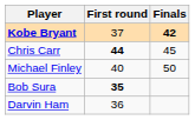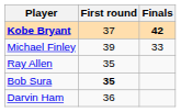 <table class="wikitable">
 <tr>
 <th>Player</th>
 <th>First round</th>
 <th>Finals</th>
 </tr>
 <tr style="background:#ffdead; text-align:center;">
 <td align=left><strong><a href='#'>Kobe Bryant</a></strong> </td>
 <td>37</td>
 <td><strong>42</strong></td>
 </tr>
 <tr align=center>
-<td align=left><a href='#'>Chris Carr</a> </td>
-<td><strong>44</strong></td>
-<td>45</td>
+<td align=left><a href='#'>Michael Finley</a> </td>
+<td>39</td>
+<td>33</td>
 </tr>
 <tr align=center>
-<td align=left><a href='#'>Michael Finley</a> </td>
-<td>40</td>
-<td>50</td>
+<td align=left><a href='#'>Ray Allen</a> </td>
+<td>35</td>
+<td></td>
 </tr>
 <tr align=center>
 <td align=left><a href='#'>Bob Sura</a> </td>
 <td><strong>35</strong></td>
 <td></td>
 </tr>
 <tr align=center>
 <td align=left><a href='#'>Darvin Ham</a> </td>
 <td>36</td>
 <td></td>
 </tr>
 </table>
